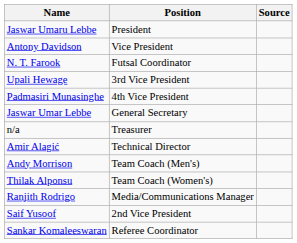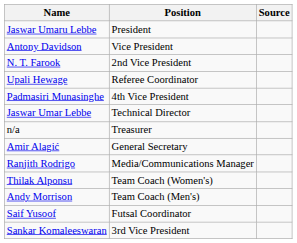 <table class="wikitable">
 <tr>
 <th>Name</th>
 <th>Position</th>
 <th>Source</th>
 </tr>
 <tr>
 <td> <a href='#'>Jaswar Umaru Lebbe</a></td>
 <td>President</td>
 <td></td>
 </tr>
 <tr>
 <td> <a href='#'>Antony Davidson</a></td>
 <td>Vice President</td>
 <td></td>
 </tr>
 <tr>
 <td> <a href='#'>N. T. Farook</a></td>
-<td>Futsal Coordinator</td>
+<td>2nd Vice President</td>
 <td></td>
 </tr>
 <tr>
 <td> <a href='#'>Upali Hewage</a></td>
-<td>3rd Vice President</td>
+<td>Referee Coordinator</td>
 <td></td>
 </tr>
 <tr>
 <td> <a href='#'>Padmasiri Munasinghe</a></td>
 <td>4th Vice President</td>
 <td></td>
 </tr>
 <tr>
 <td> <a href='#'>Jaswar Umar Lebbe</a></td>
-<td>General Secretary</td>
+<td>Technical Director</td>
 <td></td>
 </tr>
 <tr>
 <td>n/a</td>
 <td>Treasurer</td>
 <td></td>
 </tr>
 <tr>
 <td> <a href='#'>Amir Alagić</a></td>
-<td>Technical Director</td>
+<td>General Secretary</td>
+<td></td>
+</tr>
+<tr>
+<td> <a href='#'>Ranjith Rodrigo</a></td>
+<td>Media/Communications Manager</td>
+<td></td>
+</tr>
+<tr>
+<td> <a href='#'>Thilak Alponsu</a></td>
+<td>Team Coach (Women's)</td>
 <td></td>
 </tr>
 <tr>
 <td> <a href='#'>Andy Morrison</a></td>
 <td>Team Coach (Men's)</td>
 <td></td>
 </tr>
 <tr>
-<td> <a href='#'>Thilak Alponsu</a></td>
-<td>Team Coach (Women's)</td>
-<td></td>
-</tr>
-<tr>
-<td> <a href='#'>Ranjith Rodrigo</a></td>
-<td>Media/Communications Manager</td>
-<td></td>
-</tr>
-<tr>
 <td> <a href='#'>Saif Yusoof</a></td>
-<td>2nd Vice President</td>
+<td>Futsal Coordinator</td>
 <td></td>
 </tr>
 <tr>
 <td> <a href='#'>Sankar Komaleeswaran</a></td>
-<td>Referee Coordinator</td>
+<td>3rd Vice President</td>
 <td></td>
 </tr>
 </table>
